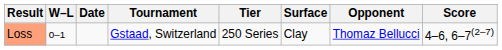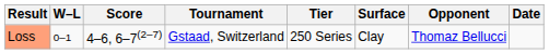 <table class="sortable wikitable">
 <tr>
 <th>Result</th>
 <th class="unsortable">W–L</th>
-<th>Date</th>
+<th class="unsortable">Score</th>
 <th>Tournament</th>
 <th>Tier</th>
 <th>Surface</th>
 <th>Opponent</th>
-<th class="unsortable">Score</th>
+<th>Date</th>
 </tr>
 <tr>
 <td bgcolor=FFA07A>Loss</td>
 <td><small>0–1</small></td>
-<td><a href='#'></a></td>
+<td>4–6, 6–7<sup>(2–7)</sup></td>
 <td><a href='#'>Gstaad</a>, Switzerland</td>
 <td>250 Series</td>
 <td>Clay</td>
 <td> <a href='#'>Thomaz Bellucci</a></td>
-<td>4–6, 6–7<sup>(2–7)</sup></td>
+<td><a href='#'></a></td>
 </tr>
 </table>
